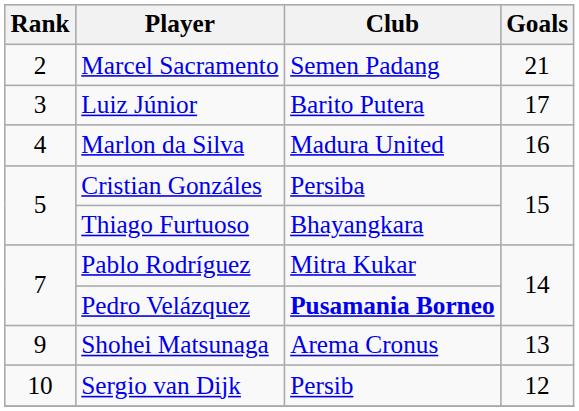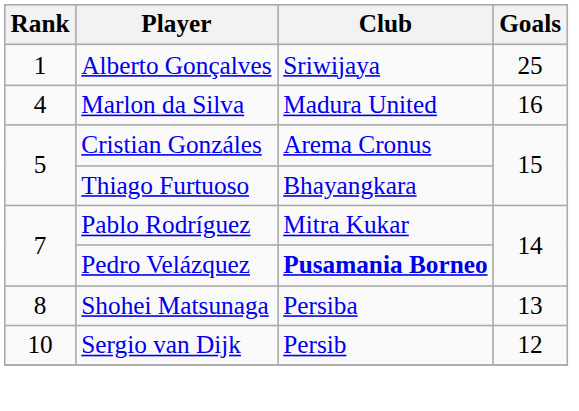 <table class="wikitable" style="text-align:center">
 <tr>
 <th>Rank</th>
 <th>Player</th>
 <th>Club</th>
 <th>Goals</th>
 </tr>
 <tr>
-<td>2</td>
-<td align="left"> <a href='#'>Marcel Sacramento</a></td>
-<td align="left"><a href='#'>Semen Padang</a></td>
-<td>21</td>
-</tr>
-<tr>
-<td>3</td>
-<td align="left"> <a href='#'>Luiz Júnior</a></td>
-<td align="left"><a href='#'>Barito Putera</a></td>
-<td>17</td>
+<td>1</td>
+<td align="left"> <a href='#'>Alberto Gonçalves</a></td>
+<td align="left"><a href='#'>Sriwijaya</a></td>
+<td>25</td>
 </tr>
 <tr>
 <td>4</td>
 <td align="left"> <a href='#'>Marlon da Silva</a></td>
 <td align="left"><a href='#'>Madura United</a></td>
 <td>16</td>
 </tr>
 <tr>
 <td rowspan=2>5</td>
 <td align="left"> <a href='#'>Cristian Gonzáles</a></td>
-<td align="left"><a href='#'>Persiba</a></td>
+<td align="left"><a href='#'>Arema Cronus</a></td>
 <td rowspan=2>15</td>
 </tr>
 <tr>
 <td align="left"> <a href='#'>Thiago Furtuoso</a></td>
 <td align="left"><a href='#'>Bhayangkara</a></td>
 </tr>
 <tr>
 <td rowspan=2>7</td>
 <td align="left"> <a href='#'>Pablo Rodríguez</a></td>
 <td align="left"><a href='#'>Mitra Kukar</a></td>
 <td rowspan=2>14</td>
 </tr>
 <tr>
 <td align="left"> <a href='#'>Pedro Velázquez</a></td>
 <td align="left"><strong><a href='#'>Pusamania Borneo</a></strong></td>
 </tr>
 <tr>
-<td>9</td>
+<td>8</td>
 <td align="left"> <a href='#'>Shohei Matsunaga</a></td>
-<td align="left"><a href='#'>Arema Cronus</a></td>
+<td align="left"><a href='#'>Persiba</a></td>
 <td>13</td>
 </tr>
 <tr>
 <td>10</td>
 <td align="left"> <a href='#'>Sergio van Dijk</a></td>
 <td align="left"><a href='#'>Persib</a></td>
 <td>12</td>
 </tr>
 <tr>
 </tr>
 </table>
